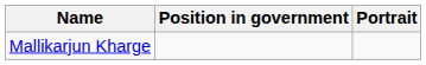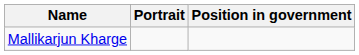 <table class="sortable wikitable">
 <tr>
 <th>Name</th>
+<th>Portrait</th>
 <th>Position in government</th>
-<th>Portrait</th>
 </tr>
 <tr>
 <td><a href='#'>Mallikarjun Kharge</a></td>
 <td></td>
 <td></td>
 </tr>
 </table>
